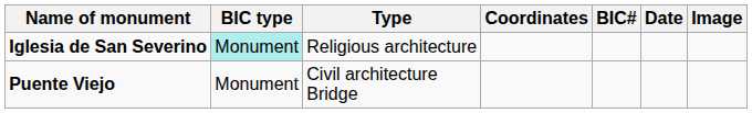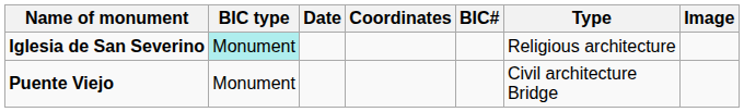 <table class="wikitable">
 <tr>
 <th>Name of monument</th>
 <th>BIC type</th>
-<th>Type</th>
+<th>Date</th>
 <th>Coordinates</th>
 <th>BIC#</th>
-<th>Date</th>
+<th>Type</th>
 <th>Image</th>
 </tr>
 <tr>
 <td><strong>Iglesia de San Severino</strong></td>
 <td style="background: paleturquoise;">Monument</td>
-<td>Religious architecture</td>
 <td></td>
 <td></td>
 <td></td>
+<td>Religious architecture</td>
 <td></td>
 </tr>
 <tr>
 <td><strong>Puente Viejo</strong></td>
 <td>Monument</td>
-<td>Civil architecture<br>Bridge</td>
 <td></td>
 <td></td>
 <td></td>
+<td>Civil architecture<br>Bridge</td>
 <td></td>
 </tr>
 </table>
